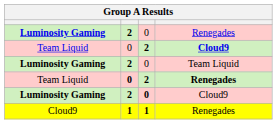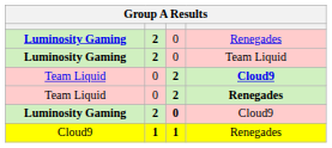 <table class="wikitable" style="text-align: center;">
 <tr>
 <th colspan=4>Group A Results</th>
 </tr>
 <tr>
 <th width="181px"></th>
 <th width="20px"></th>
 <th width="20px"></th>
 <th width="181px"></th>
 </tr>
 <tr>
 <td style="background: #D0F0C0;"><strong><a href='#'>Luminosity Gaming</a></strong></td>
 <td style="background: #D0F0C0;"><strong>2</strong></td>
 <td style="background: #FFCCCC;">0</td>
 <td style="background: #FFCCCC;"><a href='#'>Renegades</a></td>
 </tr>
 <tr>
+<td style="background: #D0F0C0;"><strong>Luminosity Gaming</strong></td>
+<td style="background: #D0F0C0;"><strong>2</strong></td>
+<td style="background: #FFCCCC;">0</td>
+<td style="background: #FFCCCC;">Team Liquid</td>
+</tr>
+<tr>
 <td style="background: #FFCCCC;"><a href='#'>Team Liquid</a></td>
 <td style="background: #FFCCCC;">0</td>
 <td style="background: #D0F0C0;"><strong>2</strong></td>
 <td style="background: #D0F0C0;"><strong><a href='#'>Cloud9</a></strong></td>
 </tr>
 <tr>
-<td style="background: #D0F0C0;"><strong>Luminosity Gaming</strong></td>
-<td style="background: #D0F0C0;"><strong>2</strong></td>
+<td style="background: #FFCCCC;">Team Liquid</td>
 <td style="background: #FFCCCC;">0</td>
-<td style="background: #FFCCCC;">Team Liquid</td>
-</tr>
-<tr>
-<td style="background: #FFCCCC;">Team Liquid</td>
-<td style="background: #FFCCCC;"><strong>0</strong></td>
 <td style="background: #D0F0C0;"><strong>2</strong></td>
 <td style="background: #D0F0C0;"><strong>Renegades</strong></td>
 </tr>
 <tr>
 <td style="background: #D0F0C0;"><strong>Luminosity Gaming</strong></td>
 <td style="background: #D0F0C0;"><strong>2</strong></td>
 <td style="background: #FFCCCC;"><strong>0</strong></td>
 <td style="background: #FFCCCC;">Cloud9</td>
 </tr>
 <tr>
 <td style="background: #FFFF00;">Cloud9</td>
 <td style="background: #FFFF00;"><strong>1</strong></td>
 <td style="background: #FFFF00;"><strong>1</strong></td>
 <td style="background: #FFFF00;">Renegades</td>
 </tr>
 </table>
